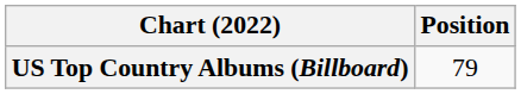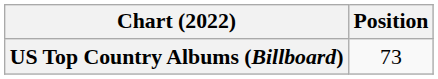 <table class="wikitable plainrowheaders" style="text-align:center">
 <tr>
 <th scope="col">Chart (2022)</th>
 <th scope="col">Position</th>
 </tr>
 <tr>
 <th scope="row">US Top Country Albums (<em>Billboard</em>)</th>
-<td>79</td>
+<td>73</td>
 </tr>
 </table>
